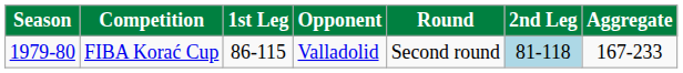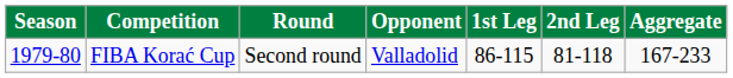 <table class="wikitable">
 <tr>
 <th style="background:#008040; color:white;" scope="col">Season</th>
 <th style="background:#008040; color:white;" scope="col">Competition</th>
+<th style="background:#008040; color:white;" scope="col">Round</th>
+<th style="background:#008040; color:white;" scope="col">Opponent</th>
 <th style="background:#008040; color:white;" scope="col">1st Leg</th>
-<th style="background:#008040; color:white;" scope="col">Opponent</th>
-<th style="background:#008040; color:white;" scope="col">Round</th>
 <th style="background:#008040; color:white;" scope="col">2nd Leg</th>
 <th style="background:#008040; color:white;" scope="col">Aggregate</th>
 </tr>
 <tr>
 <td><a href='#'>1979-80</a></td>
 <td><a href='#'>FIBA Korać Cup</a></td>
+<td>Second round</td>
+<td> <a href='#'>Valladolid</a></td>
 <td align="center">86-115</td>
-<td> <a href='#'>Valladolid</a></td>
-<td>Second round</td>
-<td align="center" style="background: lightblue;">81-118</td>
+<td align="center">81-118</td>
 <td align="center">167-233</td>
 </tr>
 </table>
